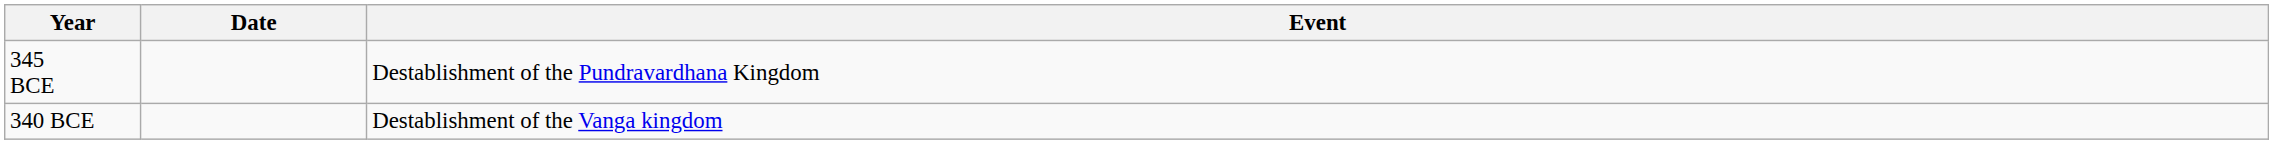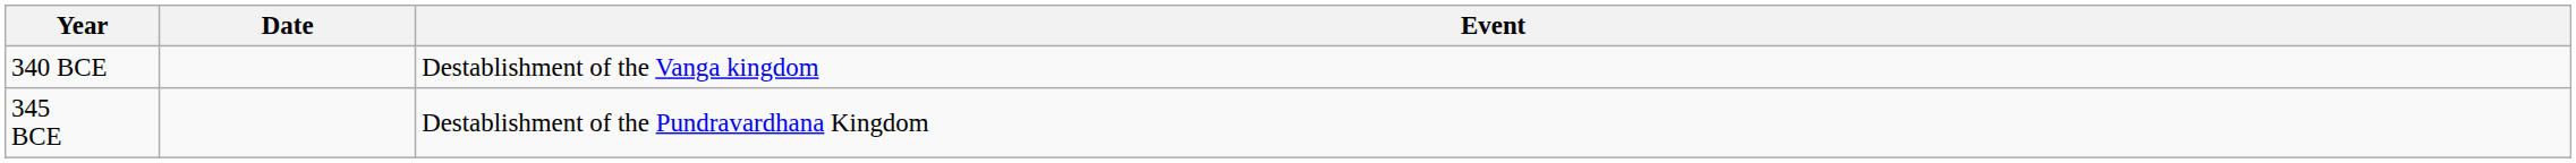 <table class="wikitable" width="100%">
 <tr>
 <th style="width:6%">Year</th>
 <th style="width:10%">Date</th>
 <th>Event</th>
 </tr>
 <tr>
+<td>340 BCE</td>
+<td></td>
+<td>Destablishment of the <a href='#'>Vanga kingdom</a></td>
+</tr>
+<tr>
 <td>345<br>BCE</td>
 <td></td>
 <td>Destablishment of the <a href='#'>Pundravardhana</a> Kingdom</td>
 </tr>
-<tr>
-<td>340 BCE</td>
-<td></td>
-<td>Destablishment of the <a href='#'>Vanga kingdom</a></td>
-</tr>
 </table>
